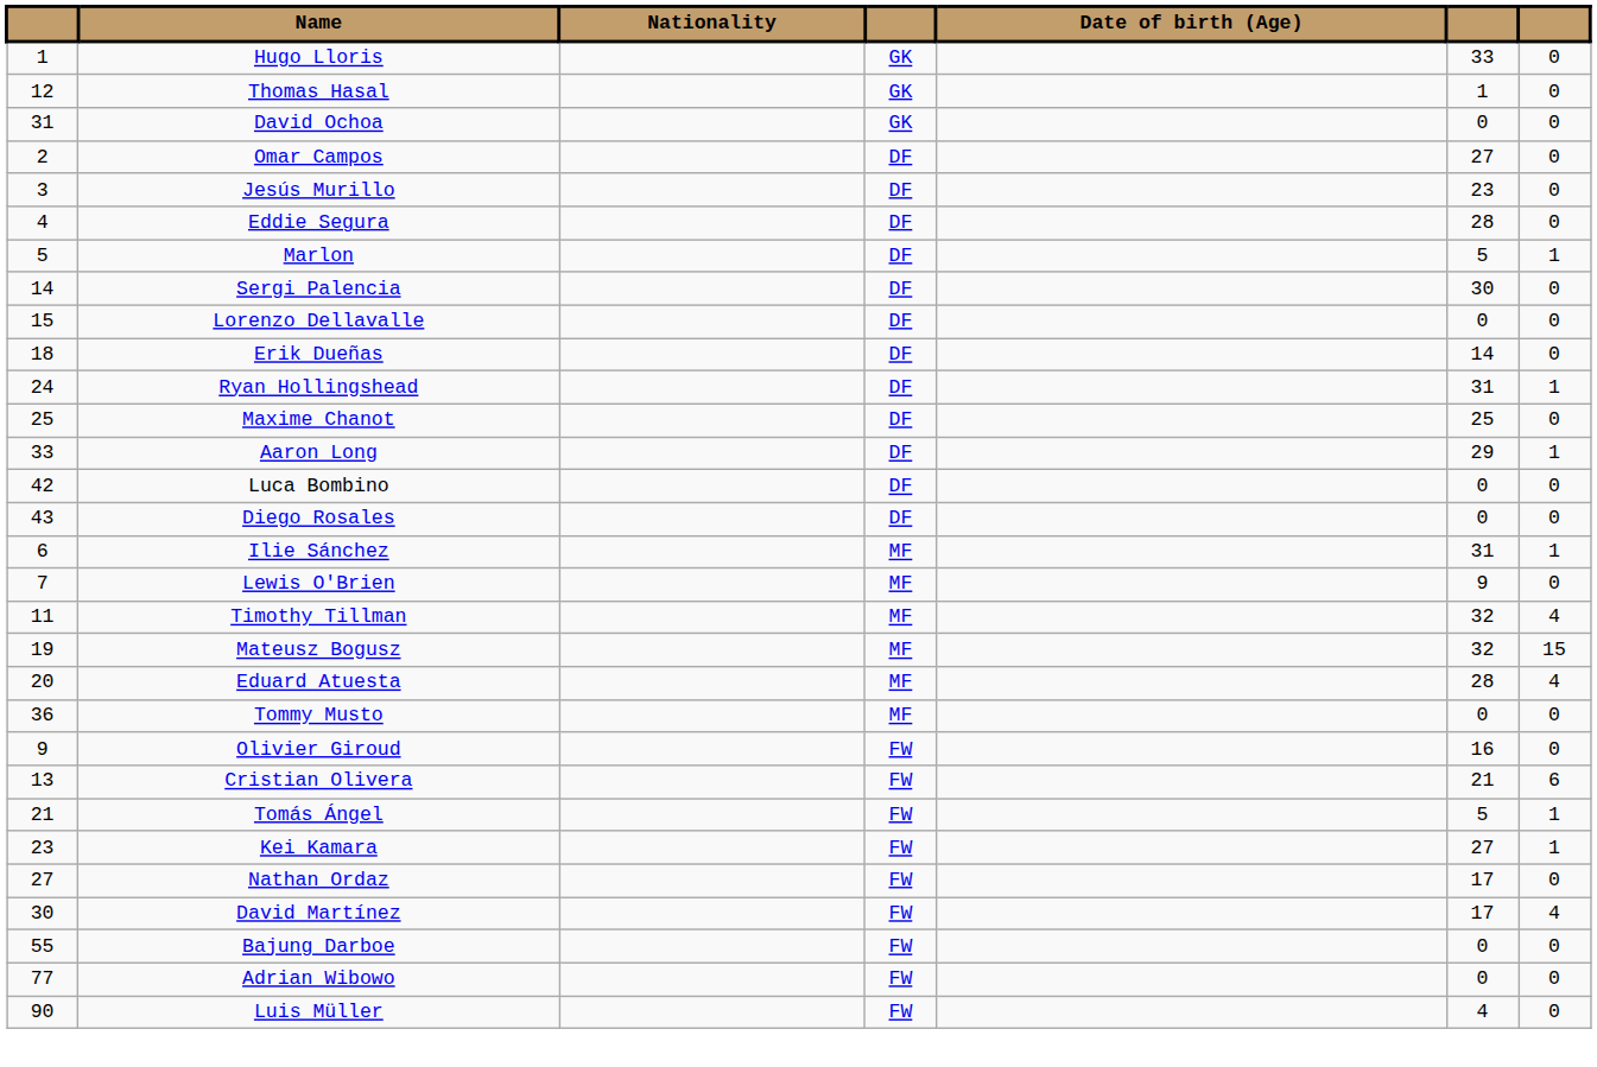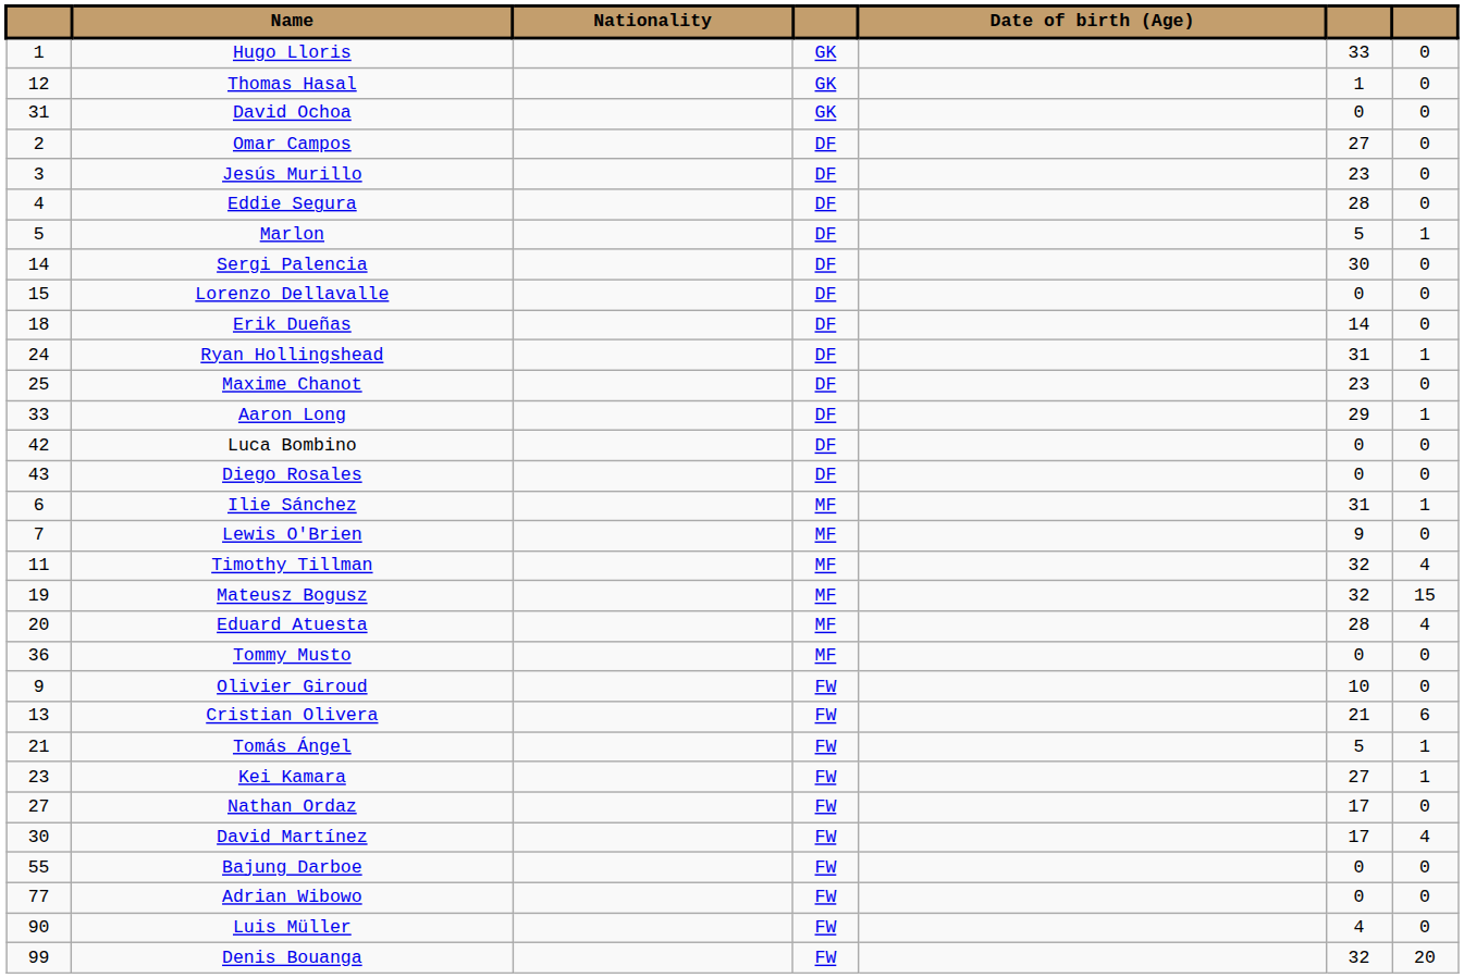 <table class="wikitable sortable" style="text-align: center; font-size:90%; width:75%;">
 <tr>
 <th style="background-color:#C39E6D; color:#000000; border:2px solid #000000;"></th>
 <th style="background-color:#C39E6D; color:#000000; border:2px solid #000000;">Name</th>
 <th style="background-color:#C39E6D; color:#000000; border:2px solid #000000;">Nationality</th>
 <th style="background-color:#C39E6D; color:#000000; border:2px solid #000000;"></th>
 <th style="background-color:#C39E6D; color:#000000; border:2px solid #000000;">Date of birth (Age)</th>
 <th style="background-color:#C39E6D; color:#000000; border:2px solid #000000;"></th>
 <th style="background-color:#C39E6D; color:#000000; border:2px solid #000000;"></th>
 </tr>
 <tr>
 <td>1</td>
 <td><a href='#'>Hugo Lloris</a></td>
 <td></td>
 <td><a href='#'>GK</a></td>
 <td></td>
 <td>33</td>
 <td>0</td>
 </tr>
 <tr>
 <td>12</td>
 <td><a href='#'>Thomas Hasal</a></td>
 <td></td>
 <td><a href='#'>GK</a></td>
 <td></td>
 <td>1</td>
 <td>0</td>
 </tr>
 <tr>
 <td>31</td>
 <td><a href='#'>David Ochoa</a></td>
 <td></td>
 <td><a href='#'>GK</a></td>
 <td></td>
 <td>0</td>
 <td>0</td>
 </tr>
 <tr>
 <td>2</td>
 <td><a href='#'>Omar Campos</a> </td>
 <td></td>
 <td><a href='#'>DF</a></td>
 <td></td>
 <td>27</td>
 <td>0</td>
 </tr>
 <tr>
 <td>3</td>
 <td><a href='#'>Jesús Murillo</a></td>
 <td></td>
 <td><a href='#'>DF</a></td>
 <td></td>
 <td>23</td>
 <td>0</td>
 </tr>
 <tr>
 <td>4</td>
 <td><a href='#'>Eddie Segura</a></td>
 <td></td>
 <td><a href='#'>DF</a></td>
 <td></td>
 <td>28</td>
 <td>0</td>
 </tr>
 <tr>
 <td>5</td>
 <td><a href='#'>Marlon</a></td>
 <td></td>
 <td><a href='#'>DF</a></td>
 <td></td>
 <td>5</td>
 <td>1</td>
 </tr>
 <tr>
 <td>14</td>
 <td><a href='#'>Sergi Palencia</a></td>
 <td></td>
 <td><a href='#'>DF</a></td>
 <td></td>
 <td>30</td>
 <td>0</td>
 </tr>
 <tr>
 <td>15</td>
 <td><a href='#'>Lorenzo Dellavalle</a></td>
 <td></td>
 <td><a href='#'>DF</a></td>
 <td></td>
 <td>0</td>
 <td>0</td>
 </tr>
 <tr>
 <td>18</td>
 <td><a href='#'>Erik Dueñas</a>  </td>
 <td></td>
 <td><a href='#'>DF</a></td>
 <td></td>
 <td>14</td>
 <td>0</td>
 </tr>
 <tr>
 <td>24</td>
 <td><a href='#'>Ryan Hollingshead</a></td>
 <td></td>
 <td><a href='#'>DF</a></td>
 <td></td>
 <td>31</td>
 <td>1</td>
 </tr>
 <tr>
 <td>25</td>
 <td><a href='#'>Maxime Chanot</a></td>
 <td></td>
 <td><a href='#'>DF</a></td>
 <td></td>
-<td>25</td>
+<td>23</td>
 <td>0</td>
 </tr>
 <tr>
 <td>33</td>
 <td><a href='#'>Aaron Long</a></td>
 <td></td>
 <td><a href='#'>DF</a></td>
 <td></td>
 <td>29</td>
 <td>1</td>
 </tr>
 <tr>
 <td>42</td>
 <td>Luca Bombino </td>
 <td></td>
 <td><a href='#'>DF</a></td>
 <td></td>
 <td>0</td>
 <td>0</td>
 </tr>
 <tr>
 <td>43</td>
 <td><a href='#'>Diego Rosales</a> </td>
 <td></td>
 <td><a href='#'>DF</a></td>
 <td></td>
 <td>0</td>
 <td>0</td>
 </tr>
 <tr>
 <td>6</td>
 <td><a href='#'>Ilie Sánchez</a></td>
 <td></td>
 <td><a href='#'>MF</a></td>
 <td></td>
 <td>31</td>
 <td>1</td>
 </tr>
 <tr>
 <td>7</td>
 <td><a href='#'>Lewis O'Brien</a></td>
 <td></td>
 <td><a href='#'>MF</a></td>
 <td></td>
 <td>9</td>
 <td>0</td>
 </tr>
 <tr>
 <td>11</td>
 <td><a href='#'>Timothy Tillman</a></td>
 <td></td>
 <td><a href='#'>MF</a></td>
 <td></td>
 <td>32</td>
 <td>4</td>
 </tr>
 <tr>
 <td>19</td>
 <td><a href='#'>Mateusz Bogusz</a></td>
 <td></td>
 <td><a href='#'>MF</a></td>
 <td></td>
 <td>32</td>
 <td>15</td>
 </tr>
 <tr>
 <td>20</td>
 <td><a href='#'>Eduard Atuesta</a></td>
 <td></td>
 <td><a href='#'>MF</a></td>
 <td></td>
 <td>28</td>
 <td>4</td>
 </tr>
 <tr>
 <td>36</td>
 <td><a href='#'>Tommy Musto</a></td>
 <td></td>
 <td><a href='#'>MF</a></td>
 <td></td>
 <td>0</td>
 <td>0</td>
 </tr>
 <tr>
 <td>9</td>
 <td><a href='#'>Olivier Giroud</a></td>
 <td></td>
 <td><a href='#'>FW</a></td>
 <td></td>
-<td>16</td>
+<td>10</td>
 <td>0</td>
 </tr>
 <tr>
 <td>13</td>
 <td><a href='#'>Cristian Olivera</a></td>
 <td></td>
 <td><a href='#'>FW</a></td>
 <td></td>
 <td>21</td>
 <td>6</td>
 </tr>
 <tr>
 <td>21</td>
 <td><a href='#'>Tomás Ángel</a></td>
 <td></td>
 <td><a href='#'>FW</a></td>
 <td></td>
 <td>5</td>
 <td>1</td>
 </tr>
 <tr>
 <td>23</td>
 <td><a href='#'>Kei Kamara</a></td>
 <td></td>
 <td><a href='#'>FW</a></td>
 <td></td>
 <td>27</td>
 <td>1</td>
 </tr>
 <tr>
 <td>27</td>
 <td><a href='#'>Nathan Ordaz</a> </td>
 <td></td>
 <td><a href='#'>FW</a></td>
 <td></td>
 <td>17</td>
 <td>0</td>
 </tr>
 <tr>
 <td>30</td>
 <td><a href='#'>David Martínez</a></td>
 <td></td>
 <td><a href='#'>FW</a></td>
 <td></td>
 <td>17</td>
 <td>4</td>
 </tr>
 <tr>
 <td>55</td>
 <td><a href='#'>Bajung Darboe</a> </td>
 <td></td>
 <td><a href='#'>FW</a></td>
 <td></td>
 <td>0</td>
 <td>0</td>
 </tr>
 <tr>
 <td>77</td>
 <td><a href='#'>Adrian Wibowo</a> </td>
 <td></td>
 <td><a href='#'>FW</a></td>
 <td></td>
 <td>0</td>
 <td>0</td>
 </tr>
 <tr>
 <td>90</td>
 <td><a href='#'>Luis Müller</a></td>
 <td></td>
 <td><a href='#'>FW</a></td>
 <td></td>
 <td>4</td>
 <td>0</td>
 </tr>
+<tr>
+<td>99</td>
+<td><a href='#'>Denis Bouanga</a></td>
+<td></td>
+<td><a href='#'>FW</a></td>
+<td></td>
+<td>32</td>
+<td>20</td>
+</tr>
 </table>
